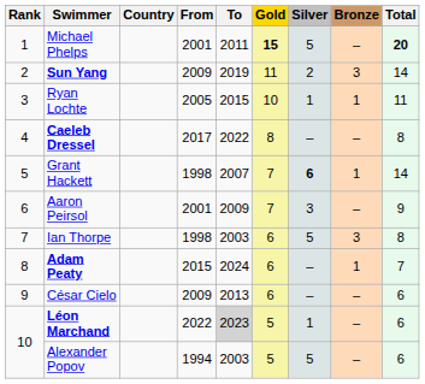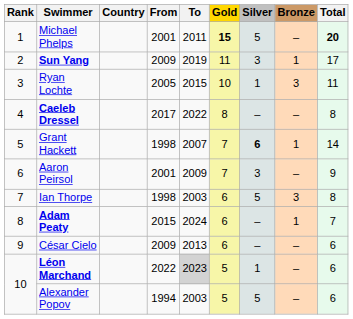 <table class="wikitable plainrowheaders" width=80% style="text-align:center;">
 <tr style="background-color:#EDEDED;">
 <th class="hintergrundfarbe5" style="width:1em">Rank</th>
 <th class="hintergrundfarbe5">Swimmer</th>
 <th class="hintergrundfarbe5">Country</th>
 <th class="hintergrundfarbe5">From</th>
 <th class="hintergrundfarbe5">To</th>
 <th style="background:    gold; width:8%">Gold</th>
 <th style="background:  silver; width:8%">Silver</th>
 <th style="background: #CC9966; width:8%">Bronze</th>
 <th class="hintergrundfarbe5" style="width:8%">Total</th>
 </tr>
 <tr>
 <td>1</td>
 <td align="left"><a href='#'>Michael Phelps</a></td>
 <td align="left"></td>
 <td>2001</td>
 <td>2011</td>
 <td bgcolor="#F7F6A8"><strong>15</strong></td>
 <td bgcolor="#DCE5E5">5</td>
 <td bgcolor="#FFDAB9">–</td>
 <td bgcolor="#E7FAEC"><strong>20</strong></td>
 </tr>
 <tr align="center">
 <td>2</td>
 <td align="left"><strong><a href='#'>Sun Yang</a></strong></td>
 <td align="left"></td>
 <td>2009</td>
 <td>2019</td>
 <td bgcolor="#F7F6A8">11</td>
-<td bgcolor="#DCE5E5">2</td>
-<td bgcolor="#FFDAB9">3</td>
-<td bgcolor="#E7FAEC">14</td>
+<td bgcolor="#DCE5E5">3</td>
+<td bgcolor="#FFDAB9">1</td>
+<td bgcolor="#E7FAEC">17</td>
 </tr>
 <tr align="center">
 <td>3</td>
 <td align="left"><a href='#'>Ryan Lochte</a></td>
 <td align="left"></td>
 <td>2005</td>
 <td>2015</td>
 <td bgcolor="#F7F6A8">10</td>
 <td bgcolor="#DCE5E5">1</td>
-<td bgcolor="#FFDAB9">1</td>
+<td bgcolor="#FFDAB9">3</td>
 <td bgcolor="#E7FAEC">11</td>
 </tr>
 <tr align="center">
 <td>4</td>
 <td align="left"><strong><a href='#'>Caeleb Dressel</a></strong></td>
 <td align="left"></td>
 <td>2017</td>
 <td>2022</td>
 <td bgcolor="#F7F6A8">8</td>
 <td bgcolor="#DCE5E5">–</td>
 <td bgcolor="#FFDAB9">–</td>
 <td bgcolor="#E7FAEC">8</td>
 </tr>
 <tr align="center">
 <td>5</td>
 <td align="left"><a href='#'>Grant Hackett</a></td>
 <td align="left"></td>
 <td>1998</td>
 <td>2007</td>
 <td bgcolor="#F7F6A8">7</td>
 <td bgcolor="#DCE5E5"><strong>6</strong></td>
 <td bgcolor="#FFDAB9">1</td>
 <td bgcolor="#E7FAEC">14</td>
 </tr>
 <tr align="center">
 <td>6</td>
 <td align="left"><a href='#'>Aaron Peirsol</a></td>
 <td align="left"></td>
 <td>2001</td>
 <td>2009</td>
 <td bgcolor="#F7F6A8">7</td>
 <td bgcolor="#DCE5E5">3</td>
 <td bgcolor="#FFDAB9">–</td>
 <td bgcolor="#E7FAEC">9</td>
 </tr>
 <tr align="center">
 <td>7</td>
 <td align="left"><a href='#'>Ian Thorpe</a></td>
 <td align="left"></td>
 <td>1998</td>
 <td>2003</td>
 <td bgcolor="#F7F6A8">6</td>
 <td bgcolor="#DCE5E5">5</td>
 <td bgcolor="#FFDAB9">3</td>
 <td bgcolor="#E7FAEC">8</td>
 </tr>
 <tr align="center">
 <td>8</td>
 <td align="left"><strong><a href='#'>Adam Peaty</a></strong></td>
 <td align="left"></td>
 <td>2015</td>
 <td>2024</td>
 <td bgcolor="#F7F6A8">6</td>
 <td bgcolor="#DCE5E5">–</td>
 <td bgcolor="#FFDAB9">1</td>
 <td bgcolor="#E7FAEC">7</td>
 </tr>
 <tr align="center">
 <td>9</td>
 <td align="left"><a href='#'>César Cielo</a></td>
 <td align="left"></td>
 <td>2009</td>
 <td>2013</td>
 <td bgcolor="#F7F6A8">6</td>
 <td bgcolor="#DCE5E5">–</td>
 <td bgcolor="#FFDAB9">–</td>
 <td bgcolor="#E7FAEC">6</td>
 </tr>
 <tr align="center">
 <td rowspan="2">10</td>
 <td align="left"><strong><a href='#'>Léon Marchand</a></strong></td>
 <td align="left"></td>
 <td>2022</td>
 <td style="background: lightgrey;">2023</td>
 <td bgcolor="#F7F6A8">5</td>
 <td bgcolor="#DCE5E5">1</td>
 <td bgcolor="#FFDAB9">–</td>
 <td bgcolor="#E7FAEC">6</td>
 </tr>
 <tr align="center">
 <td align="left"><a href='#'>Alexander Popov</a></td>
 <td align="left"></td>
 <td>1994</td>
 <td>2003</td>
 <td bgcolor="#F7F6A8">5</td>
 <td bgcolor="#DCE5E5">5</td>
 <td bgcolor="#FFDAB9">–</td>
 <td bgcolor="#E7FAEC">6</td>
 </tr>
 </table>
